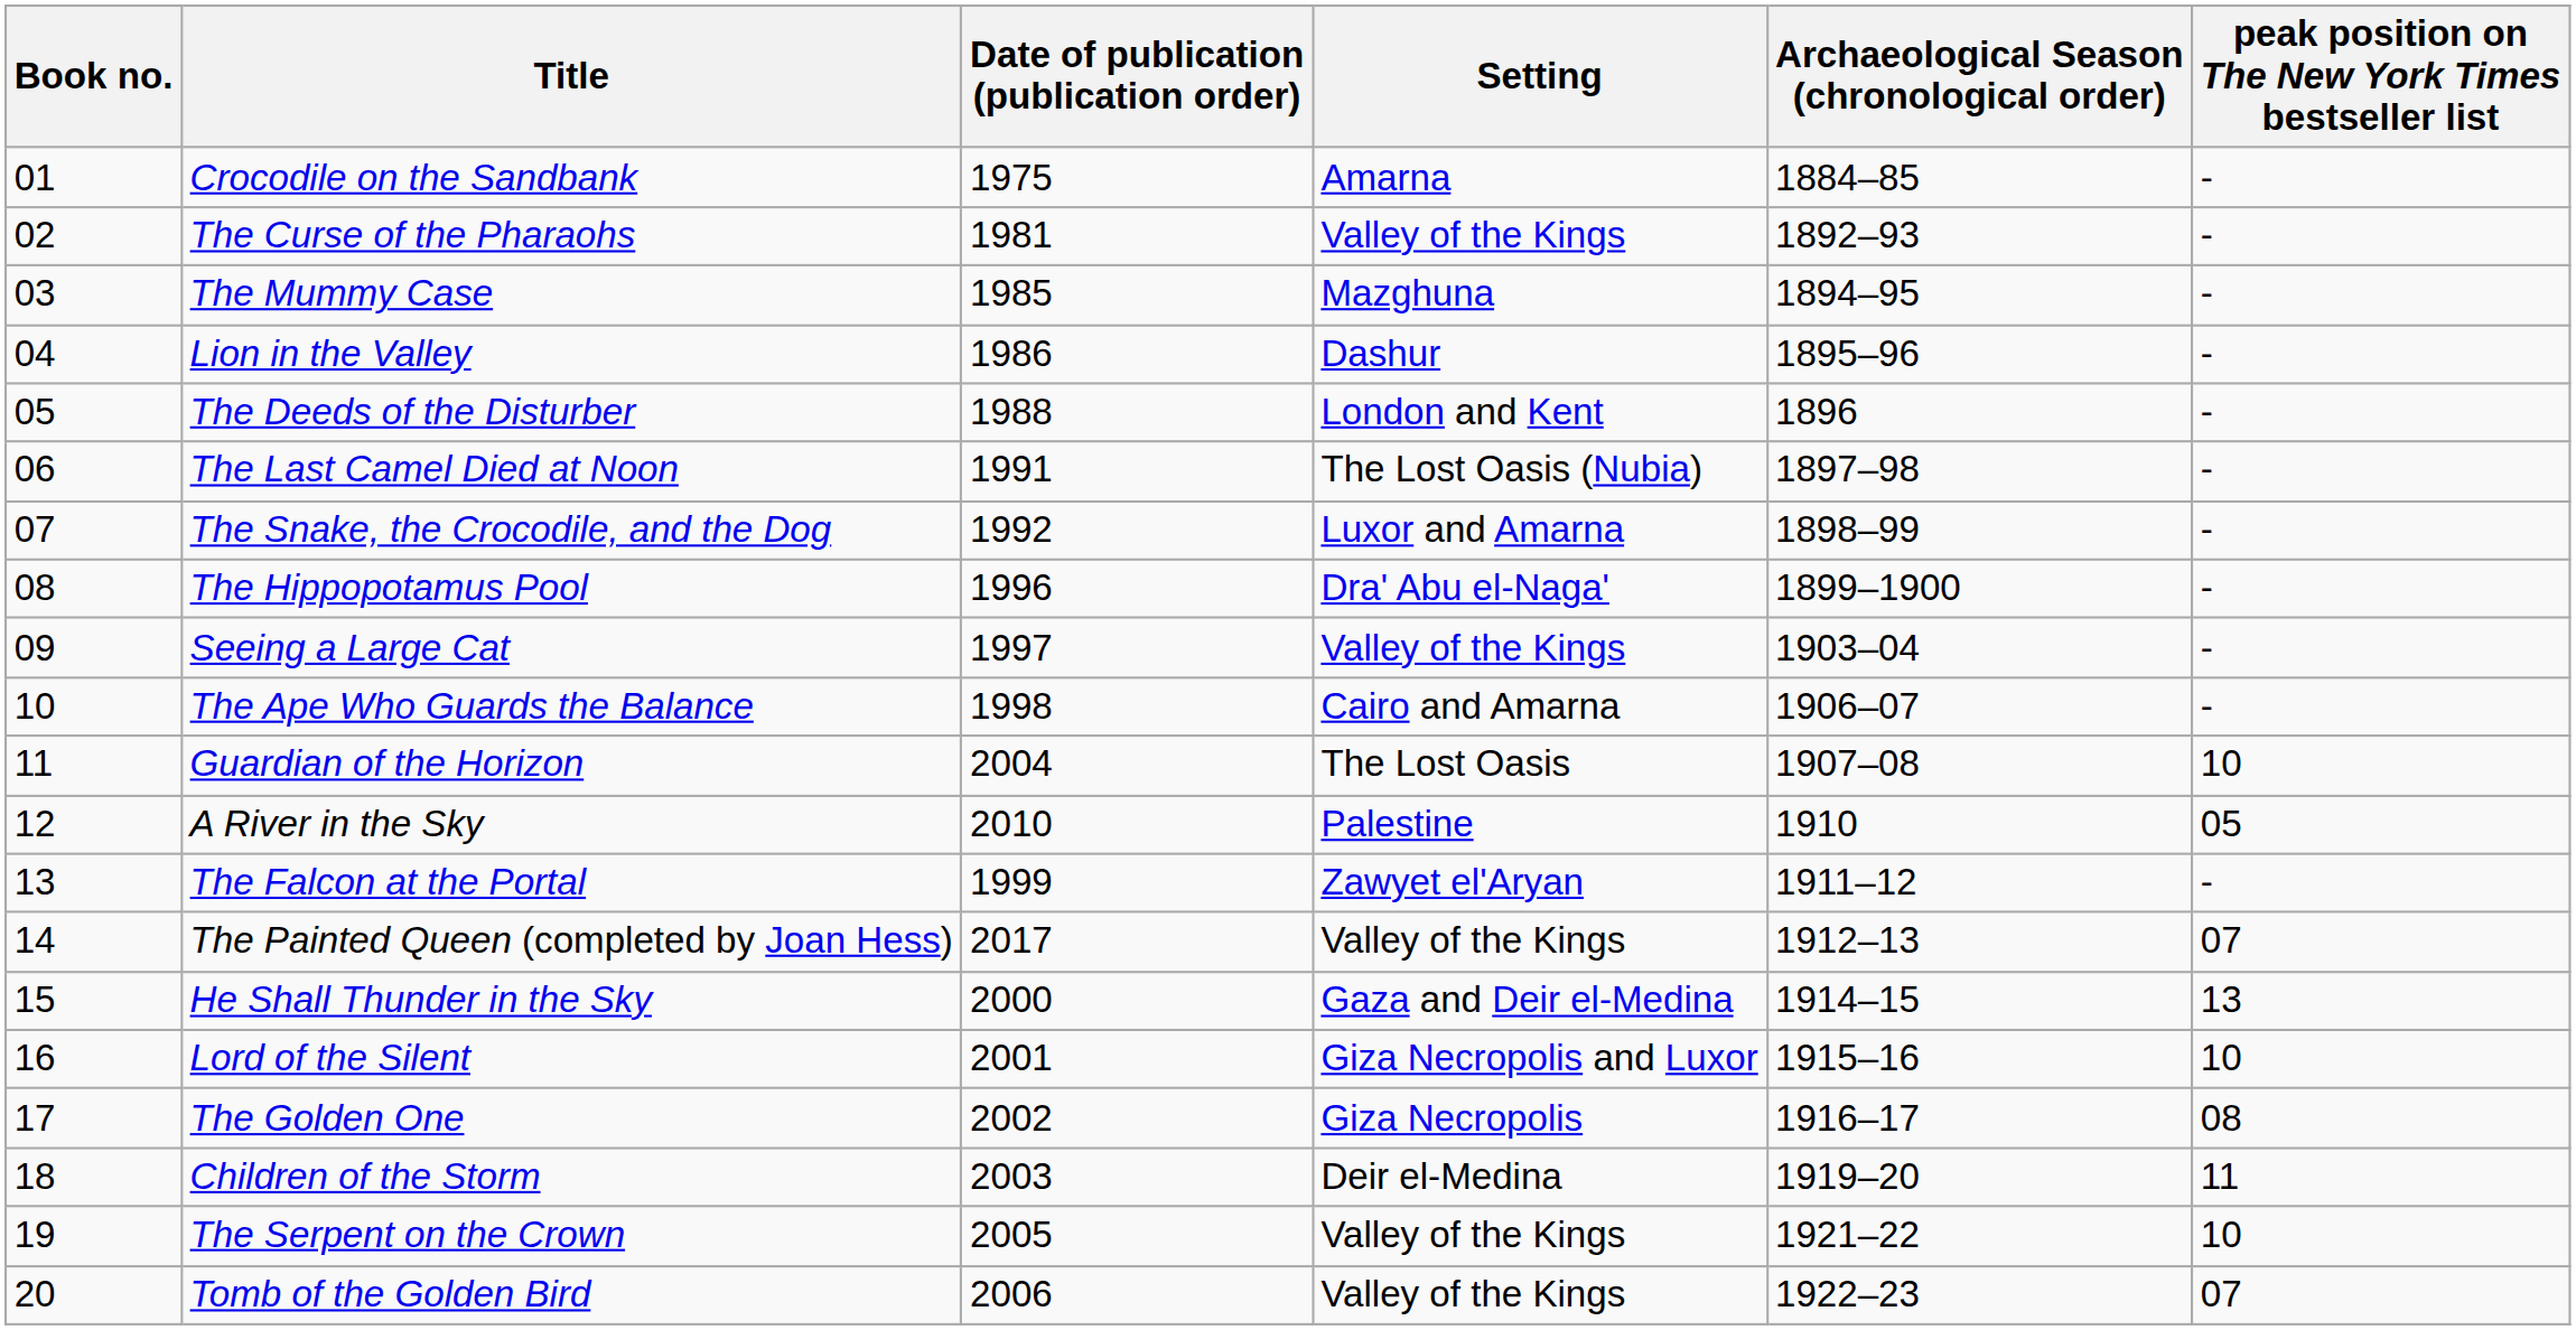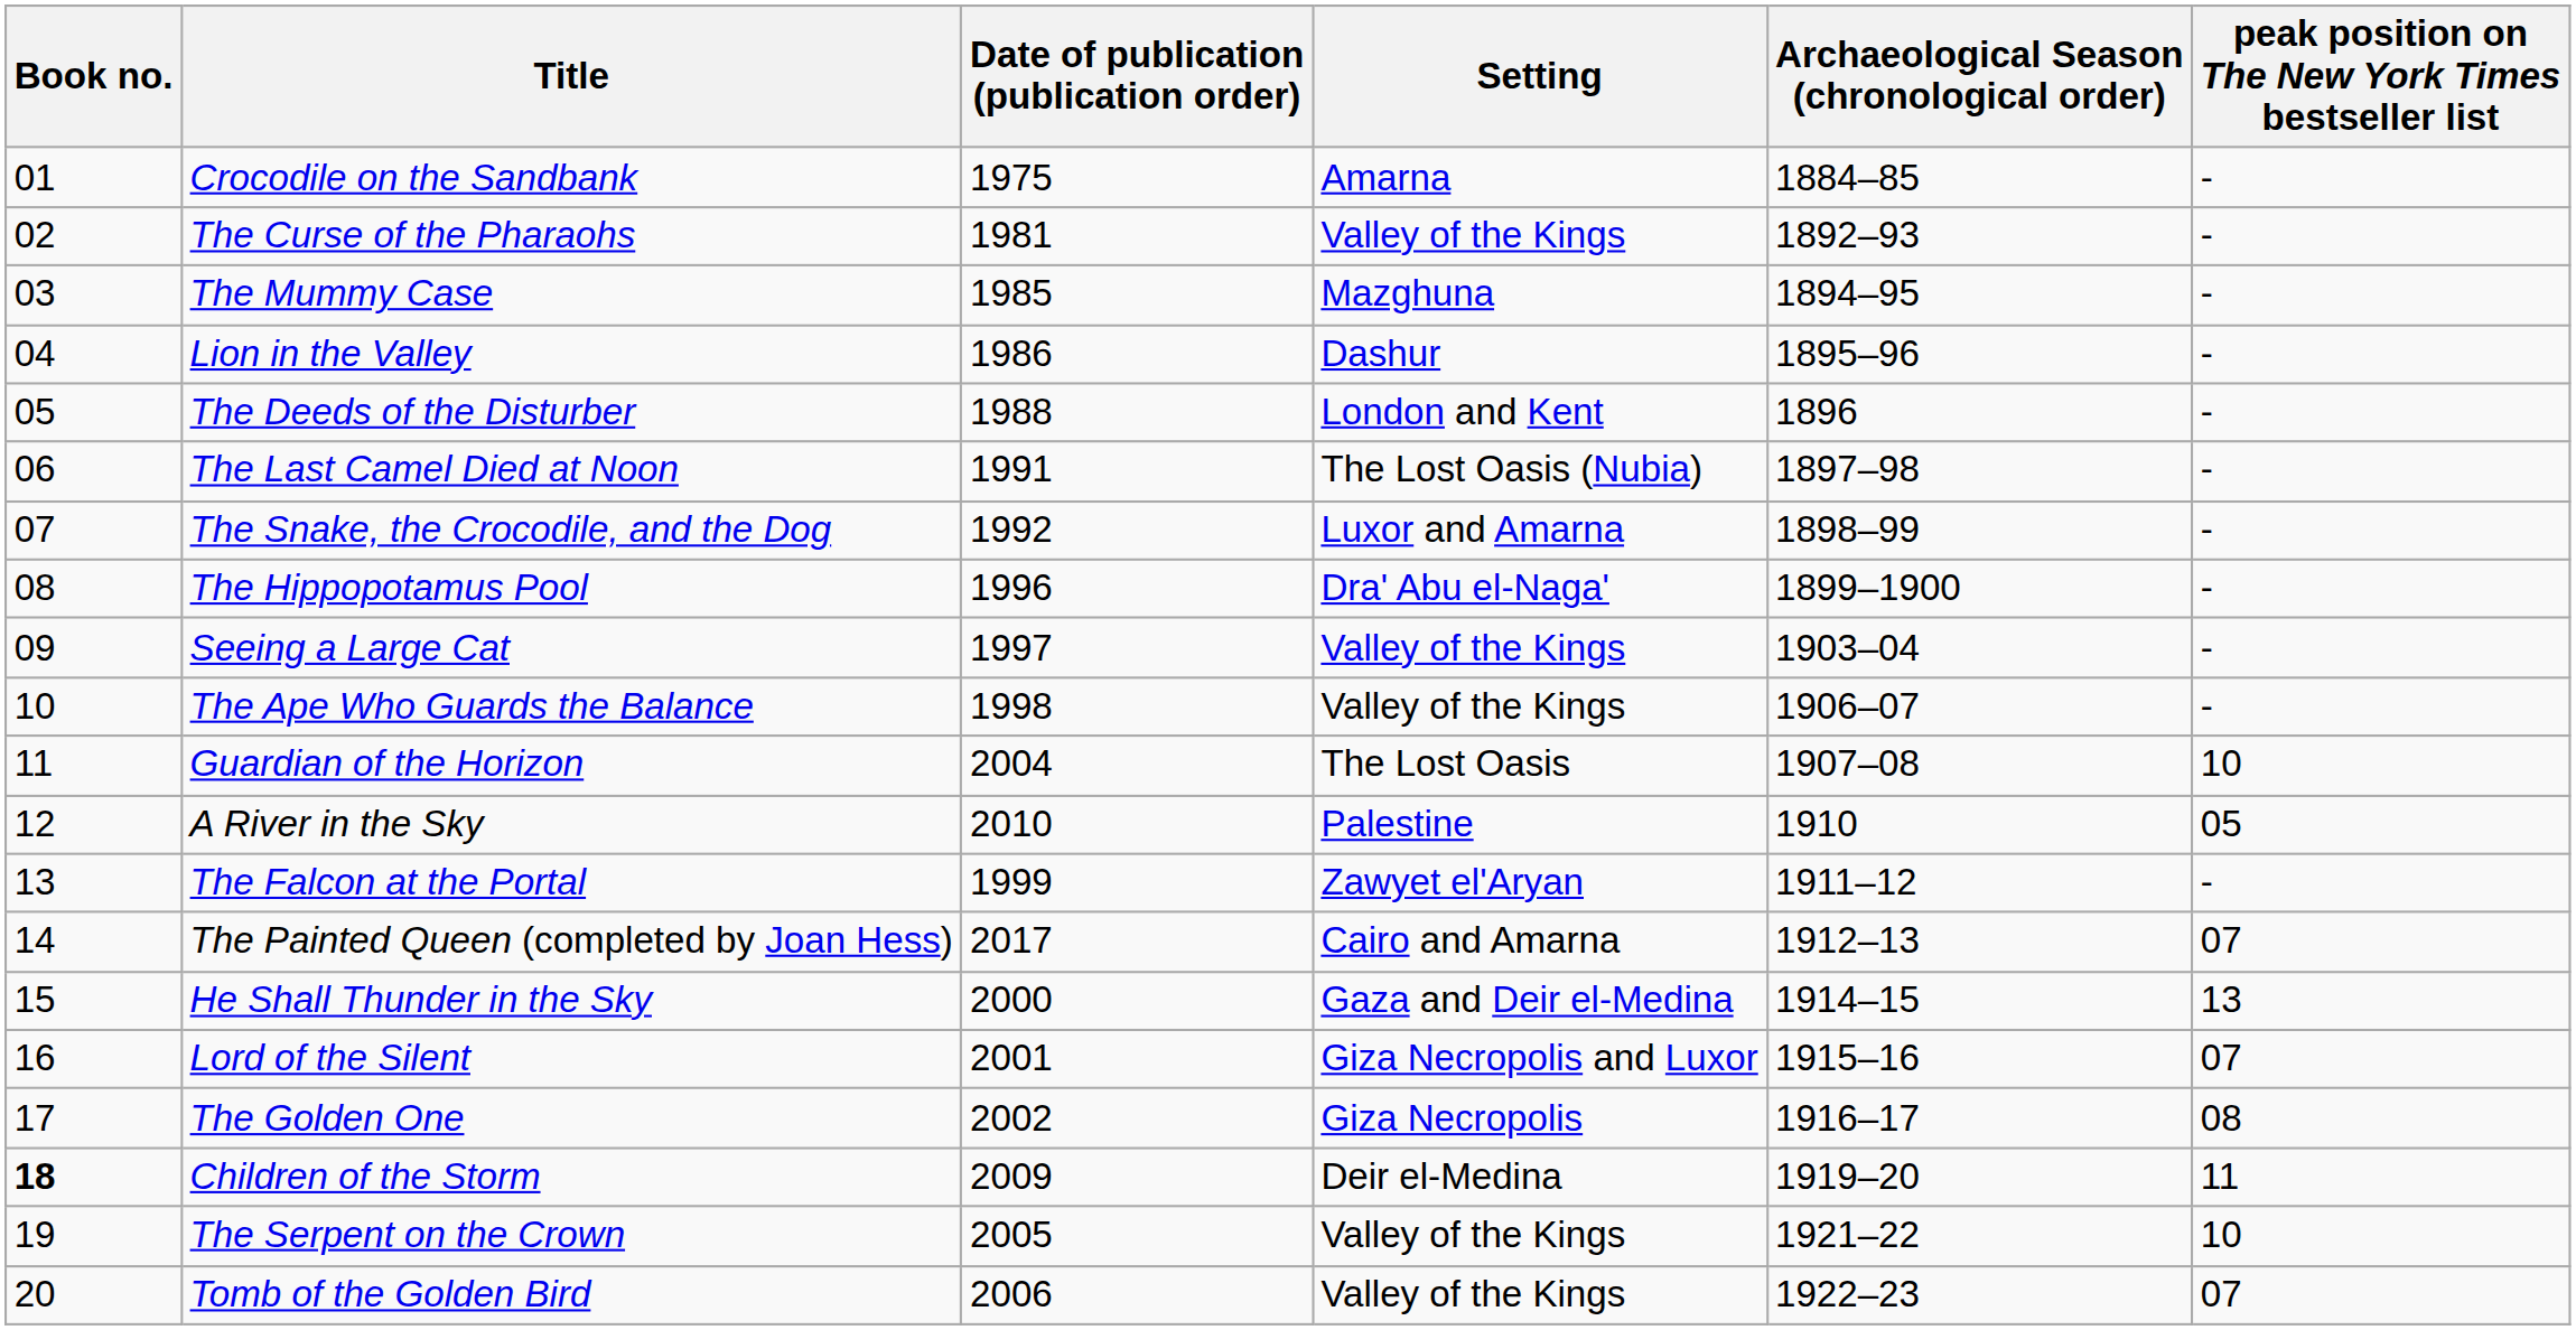 <table class="wikitable sortable">
 <tr>
 <th class="unsortable">Book no.</th>
 <th class="unsortable">Title</th>
 <th>Date of publication<br>(publication order)</th>
 <th class="sortable">Setting</th>
 <th>Archaeological Season<br>(chronological order)</th>
 <th>peak position on<br><em>The New York Times</em><br>bestseller list</th>
 </tr>
 <tr>
 <td>01</td>
 <td><em><a href='#'>Crocodile on the Sandbank</a></em></td>
 <td>1975</td>
 <td><a href='#'>Amarna</a></td>
 <td>1884–85</td>
 <td>-</td>
 </tr>
 <tr>
 <td>02</td>
 <td><em><a href='#'>The Curse of the Pharaohs</a></em></td>
 <td>1981</td>
 <td><a href='#'>Valley of the Kings</a></td>
 <td>1892–93</td>
 <td>-</td>
 </tr>
 <tr>
 <td>03</td>
 <td><em><a href='#'>The Mummy Case</a></em></td>
 <td>1985</td>
 <td><a href='#'>Mazghuna</a></td>
 <td>1894–95</td>
 <td>-</td>
 </tr>
 <tr>
 <td>04</td>
 <td><em><a href='#'>Lion in the Valley</a></em></td>
 <td>1986</td>
 <td><a href='#'>Dashur</a></td>
 <td>1895–96</td>
 <td>-</td>
 </tr>
 <tr>
 <td>05</td>
 <td><em><a href='#'>The Deeds of the Disturber</a></em></td>
 <td>1988</td>
 <td><a href='#'>London</a> and <a href='#'>Kent</a></td>
 <td>1896</td>
 <td>-</td>
 </tr>
 <tr>
 <td>06</td>
 <td><em><a href='#'>The Last Camel Died at Noon</a></em></td>
 <td>1991</td>
 <td>The Lost Oasis (<a href='#'>Nubia</a>)</td>
 <td>1897–98</td>
 <td>-</td>
 </tr>
 <tr>
 <td>07</td>
 <td><em><a href='#'>The Snake, the Crocodile, and the Dog</a></em></td>
 <td>1992</td>
 <td><a href='#'>Luxor</a> and <a href='#'>Amarna</a></td>
 <td>1898–99</td>
 <td>-</td>
 </tr>
 <tr>
 <td>08</td>
 <td><em><a href='#'>The Hippopotamus Pool</a></em></td>
 <td>1996</td>
 <td><a href='#'>Dra' Abu el-Naga'</a></td>
 <td>1899–1900</td>
 <td>-</td>
 </tr>
 <tr>
 <td>09</td>
 <td><em><a href='#'>Seeing a Large Cat</a></em></td>
 <td>1997</td>
 <td><a href='#'>Valley of the Kings</a></td>
 <td>1903–04</td>
 <td>-</td>
 </tr>
 <tr>
 <td>10</td>
 <td><em><a href='#'>The Ape Who Guards the Balance</a></em></td>
 <td>1998</td>
-<td><a href='#'>Cairo</a> and Amarna</td>
+<td>Valley of the Kings</td>
 <td>1906–07</td>
 <td>-</td>
 </tr>
 <tr>
 <td>11</td>
 <td><em><a href='#'>Guardian of the Horizon</a></em></td>
 <td>2004</td>
 <td>The Lost Oasis</td>
 <td>1907–08</td>
 <td>10</td>
 </tr>
 <tr>
 <td>12</td>
 <td><em>A River in the Sky</em></td>
 <td>2010</td>
 <td><a href='#'>Palestine</a></td>
 <td>1910</td>
 <td>05</td>
 </tr>
 <tr>
 <td>13</td>
 <td><em><a href='#'>The Falcon at the Portal</a></em></td>
 <td>1999</td>
 <td><a href='#'>Zawyet el'Aryan</a></td>
 <td>1911–12</td>
 <td>-</td>
 </tr>
 <tr>
 <td>14</td>
 <td><em>The Painted Queen</em> (completed by <a href='#'>Joan Hess</a>)</td>
 <td>2017</td>
-<td>Valley of the Kings</td>
+<td><a href='#'>Cairo</a> and Amarna</td>
 <td>1912–13</td>
 <td>07</td>
 </tr>
 <tr>
 <td>15</td>
 <td><em><a href='#'>He Shall Thunder in the Sky</a></em></td>
 <td>2000</td>
 <td><a href='#'>Gaza</a> and <a href='#'>Deir el-Medina</a></td>
 <td>1914–15</td>
 <td>13</td>
 </tr>
 <tr>
 <td>16</td>
 <td><em><a href='#'>Lord of the Silent</a></em></td>
 <td>2001</td>
 <td><a href='#'>Giza Necropolis</a> and <a href='#'>Luxor</a></td>
 <td>1915–16</td>
-<td>10</td>
+<td>07</td>
 </tr>
 <tr>
 <td>17</td>
 <td><em><a href='#'>The Golden One</a></em></td>
 <td>2002</td>
 <td><a href='#'>Giza Necropolis</a></td>
 <td>1916–17</td>
 <td>08</td>
 </tr>
 <tr>
-<td>18</td>
+<td><strong>18</strong></td>
 <td><em><a href='#'>Children of the Storm</a></em></td>
-<td>2003</td>
+<td>2009</td>
 <td>Deir el-Medina</td>
 <td>1919–20</td>
 <td>11</td>
 </tr>
 <tr>
 <td>19</td>
 <td><em><a href='#'>The Serpent on the Crown</a></em></td>
 <td>2005</td>
 <td>Valley of the Kings</td>
 <td>1921–22</td>
 <td>10</td>
 </tr>
 <tr>
 <td>20</td>
 <td><em><a href='#'>Tomb of the Golden Bird</a></em></td>
 <td>2006</td>
 <td>Valley of the Kings</td>
 <td>1922–23</td>
 <td>07</td>
 </tr>
 </table>
